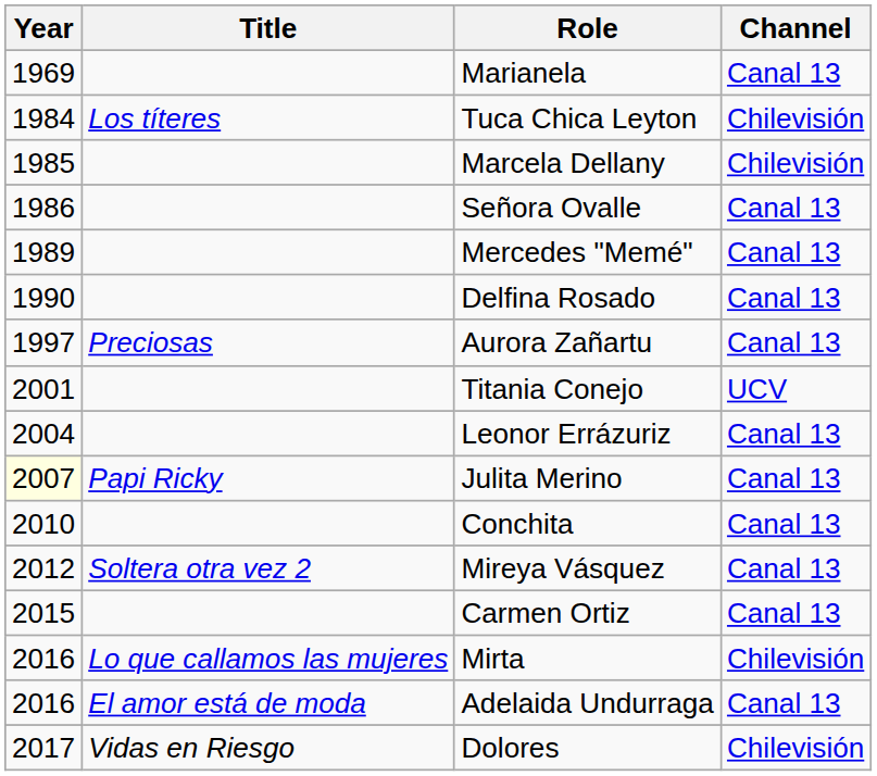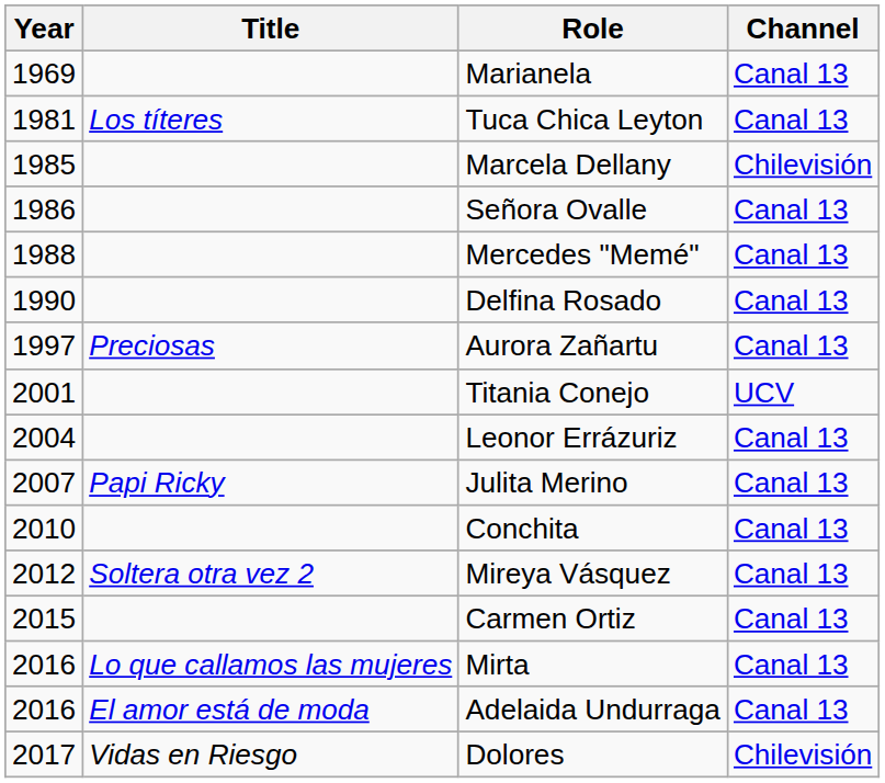 <table class="wikitable" style="font-size: 95%;">
 <tr>
 <th>Year</th>
 <th>Title</th>
 <th>Role</th>
 <th>Channel</th>
 </tr>
 <tr>
 <td>1969</td>
 <td><em></em></td>
 <td>Marianela</td>
 <td><a href='#'>Canal 13</a></td>
 </tr>
 <tr>
-<td>1984</td>
+<td>1981</td>
 <td><em><a href='#'>Los títeres</a></em></td>
 <td>Tuca Chica Leyton</td>
-<td><a href='#'>Chilevisión</a></td>
+<td><a href='#'>Canal 13</a></td>
 </tr>
 <tr>
 <td>1985</td>
 <td><em></em></td>
 <td>Marcela Dellany</td>
 <td><a href='#'>Chilevisión</a></td>
 </tr>
 <tr>
 <td>1986</td>
 <td><em></em></td>
 <td>Señora Ovalle</td>
 <td><a href='#'>Canal 13</a></td>
 </tr>
 <tr>
-<td>1989</td>
+<td>1988</td>
 <td><em></em></td>
 <td>Mercedes "Memé"</td>
 <td><a href='#'>Canal 13</a></td>
 </tr>
 <tr>
 <td>1990</td>
 <td><em></em></td>
 <td>Delfina Rosado</td>
 <td><a href='#'>Canal 13</a></td>
 </tr>
 <tr>
 <td>1997</td>
 <td><em><a href='#'>Preciosas</a></em></td>
 <td>Aurora Zañartu</td>
 <td><a href='#'>Canal 13</a></td>
 </tr>
 <tr>
 <td>2001</td>
 <td><em></em></td>
 <td>Titania Conejo</td>
 <td><a href='#'>UCV</a></td>
 </tr>
 <tr>
 <td>2004</td>
 <td><em></em></td>
 <td>Leonor Errázuriz</td>
 <td><a href='#'>Canal 13</a></td>
 </tr>
 <tr>
-<td style="background: lightyellow;">2007</td>
+<td>2007</td>
 <td><em><a href='#'>Papi Ricky</a></em></td>
 <td>Julita Merino</td>
 <td><a href='#'>Canal 13</a></td>
 </tr>
 <tr>
 <td>2010</td>
 <td><em></em></td>
 <td>Conchita</td>
 <td><a href='#'>Canal 13</a></td>
 </tr>
 <tr>
 <td>2012</td>
 <td><em><a href='#'>Soltera otra vez 2</a></em></td>
 <td>Mireya Vásquez</td>
 <td><a href='#'>Canal 13</a></td>
 </tr>
 <tr>
 <td>2015</td>
 <td><em></em></td>
 <td>Carmen Ortiz</td>
 <td><a href='#'>Canal 13</a></td>
 </tr>
 <tr>
 <td>2016</td>
 <td><em><a href='#'>Lo que callamos las mujeres</a></em></td>
 <td>Mirta</td>
-<td><a href='#'>Chilevisión</a></td>
+<td><a href='#'>Canal 13</a></td>
 </tr>
 <tr>
 <td>2016</td>
 <td><em><a href='#'>El amor está de moda</a></em></td>
 <td>Adelaida Undurraga</td>
 <td><a href='#'>Canal 13</a></td>
 </tr>
 <tr>
 <td>2017</td>
 <td><em>Vidas en Riesgo</em></td>
 <td>Dolores</td>
 <td><a href='#'>Chilevisión</a></td>
 </tr>
 </table>
